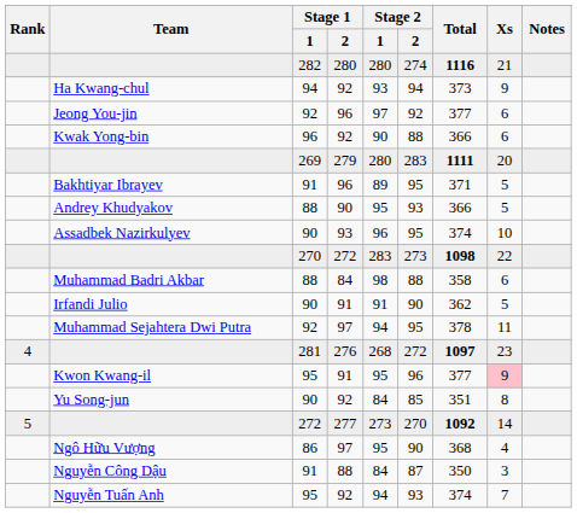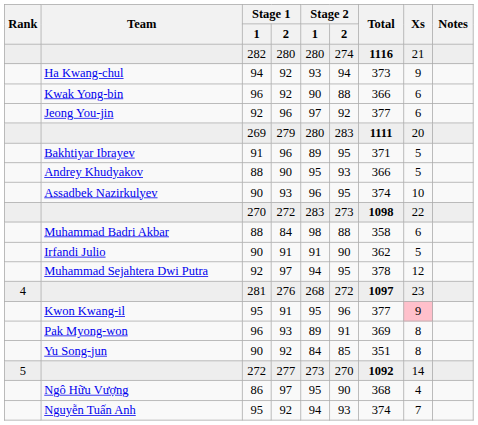 <table class="wikitable" style="text-align:center">
 <tr>
 <th rowspan=2 width=40>Rank</th>
 <th rowspan=2 width=250>Team</th>
 <th colspan=2>Stage 1</th>
 <th colspan=2>Stage 2</th>
 <th rowspan=2 width=50>Total</th>
 <th rowspan=2 width=30>Xs</th>
 <th rowspan=2 width=45>Notes</th>
 </tr>
 <tr>
 <th width=30>1</th>
 <th width=30>2</th>
 <th width=30>1</th>
 <th width=30>2</th>
 </tr>
 <tr bgcolor=eeeeee>
 <td></td>
 <td align=left></td>
 <td>282</td>
 <td>280</td>
 <td>280</td>
 <td>274</td>
 <td><strong>1116</strong></td>
 <td>21</td>
 <td></td>
 </tr>
 <tr>
 <td></td>
 <td align=left><a href='#'>Ha Kwang-chul</a></td>
 <td>94</td>
 <td>92</td>
 <td>93</td>
 <td>94</td>
 <td>373</td>
 <td>9</td>
 <td></td>
 </tr>
 <tr>
 <td></td>
+<td align=left><a href='#'>Kwak Yong-bin</a></td>
+<td>96</td>
+<td>92</td>
+<td>90</td>
+<td>88</td>
+<td>366</td>
+<td>6</td>
+<td></td>
+</tr>
+<tr>
+<td></td>
 <td align=left><a href='#'>Jeong You-jin</a></td>
 <td>92</td>
 <td>96</td>
 <td>97</td>
 <td>92</td>
 <td>377</td>
-<td>6</td>
-<td></td>
-</tr>
-<tr>
-<td></td>
-<td align=left><a href='#'>Kwak Yong-bin</a></td>
-<td>96</td>
-<td>92</td>
-<td>90</td>
-<td>88</td>
-<td>366</td>
 <td>6</td>
 <td></td>
 </tr>
 <tr bgcolor=eeeeee>
 <td></td>
 <td align=left></td>
 <td>269</td>
 <td>279</td>
 <td>280</td>
 <td>283</td>
 <td><strong>1111</strong></td>
 <td>20</td>
 <td></td>
 </tr>
 <tr>
 <td></td>
 <td align=left><a href='#'>Bakhtiyar Ibrayev</a></td>
 <td>91</td>
 <td>96</td>
 <td>89</td>
 <td>95</td>
 <td>371</td>
 <td>5</td>
 <td></td>
 </tr>
 <tr>
 <td></td>
 <td align=left><a href='#'>Andrey Khudyakov</a></td>
 <td>88</td>
 <td>90</td>
 <td>95</td>
 <td>93</td>
 <td>366</td>
 <td>5</td>
 <td></td>
 </tr>
 <tr>
 <td></td>
 <td align=left><a href='#'>Assadbek Nazirkulyev</a></td>
 <td>90</td>
 <td>93</td>
 <td>96</td>
 <td>95</td>
 <td>374</td>
 <td>10</td>
 <td></td>
 </tr>
 <tr bgcolor=eeeeee>
 <td></td>
 <td align=left></td>
 <td>270</td>
 <td>272</td>
 <td>283</td>
 <td>273</td>
 <td><strong>1098</strong></td>
 <td>22</td>
 <td></td>
 </tr>
 <tr>
 <td></td>
 <td align=left><a href='#'>Muhammad Badri Akbar</a></td>
 <td>88</td>
 <td>84</td>
 <td>98</td>
 <td>88</td>
 <td>358</td>
 <td>6</td>
 <td></td>
 </tr>
 <tr>
 <td></td>
 <td align=left><a href='#'>Irfandi Julio</a></td>
 <td>90</td>
 <td>91</td>
 <td>91</td>
 <td>90</td>
 <td>362</td>
 <td>5</td>
 <td></td>
 </tr>
 <tr>
 <td></td>
 <td align=left><a href='#'>Muhammad Sejahtera Dwi Putra</a></td>
 <td>92</td>
 <td>97</td>
 <td>94</td>
 <td>95</td>
 <td>378</td>
-<td>11</td>
+<td>12</td>
 <td></td>
 </tr>
 <tr bgcolor=eeeeee>
 <td>4</td>
 <td align=left></td>
 <td>281</td>
 <td>276</td>
 <td>268</td>
 <td>272</td>
 <td><strong>1097</strong></td>
 <td>23</td>
 <td></td>
 </tr>
 <tr>
 <td></td>
 <td align=left><a href='#'>Kwon Kwang-il</a></td>
 <td>95</td>
 <td>91</td>
 <td>95</td>
 <td>96</td>
 <td>377</td>
 <td style="background: pink;">9</td>
+<td></td>
+</tr>
+<tr>
+<td></td>
+<td align=left><a href='#'>Pak Myong-won</a></td>
+<td>96</td>
+<td>93</td>
+<td>89</td>
+<td>91</td>
+<td>369</td>
+<td>8</td>
 <td></td>
 </tr>
 <tr>
 <td></td>
 <td align=left><a href='#'>Yu Song-jun</a></td>
 <td>90</td>
 <td>92</td>
 <td>84</td>
 <td>85</td>
 <td>351</td>
 <td>8</td>
 <td></td>
 </tr>
 <tr bgcolor=eeeeee>
 <td>5</td>
 <td align=left></td>
 <td>272</td>
 <td>277</td>
 <td>273</td>
 <td>270</td>
 <td><strong>1092</strong></td>
 <td>14</td>
 <td></td>
 </tr>
 <tr>
 <td></td>
 <td align=left><a href='#'>Ngô Hữu Vượng</a></td>
 <td>86</td>
 <td>97</td>
 <td>95</td>
 <td>90</td>
 <td>368</td>
 <td>4</td>
 <td></td>
 </tr>
 <tr>
 <td></td>
-<td align=left><a href='#'>Nguyễn Công Dậu</a></td>
-<td>91</td>
-<td>88</td>
-<td>84</td>
-<td>87</td>
-<td>350</td>
-<td>3</td>
-<td></td>
-</tr>
-<tr>
-<td></td>
 <td align=left><a href='#'>Nguyễn Tuấn Anh</a></td>
 <td>95</td>
 <td>92</td>
 <td>94</td>
 <td>93</td>
 <td>374</td>
 <td>7</td>
 <td></td>
 </tr>
 </table>
